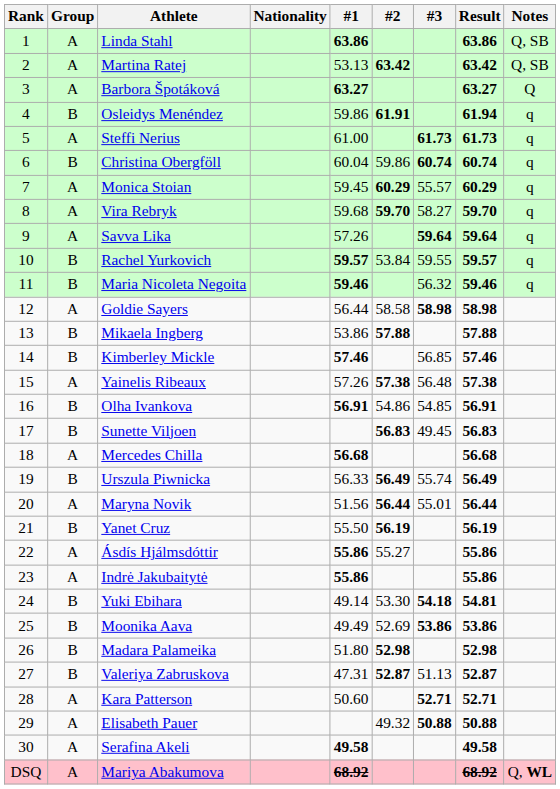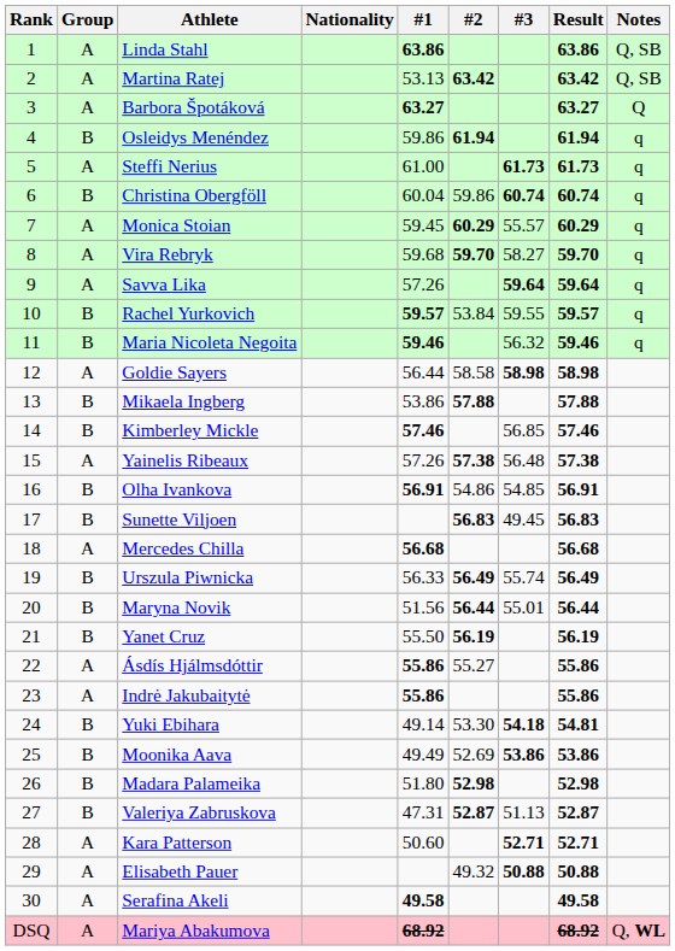 <table class="wikitable sortable" style="text-align:center">
 <tr>
 <th>Rank</th>
 <th>Group</th>
 <th>Athlete</th>
 <th>Nationality</th>
 <th>#1</th>
 <th>#2</th>
 <th>#3</th>
 <th>Result</th>
 <th>Notes</th>
 </tr>
 <tr bgcolor=ccffcc>
 <td>1</td>
 <td>A</td>
 <td align=left><a href='#'>Linda Stahl</a></td>
 <td align=left></td>
 <td><strong>63.86</strong></td>
 <td></td>
 <td></td>
 <td><strong>63.86</strong></td>
 <td>Q, SB</td>
 </tr>
 <tr bgcolor=ccffcc>
 <td>2</td>
 <td>A</td>
 <td align=left><a href='#'>Martina Ratej</a></td>
 <td align=left></td>
 <td>53.13</td>
 <td><strong>63.42</strong></td>
 <td></td>
 <td><strong>63.42</strong></td>
 <td>Q, SB</td>
 </tr>
 <tr bgcolor=ccffcc>
 <td>3</td>
 <td>A</td>
 <td align=left><a href='#'>Barbora Špotáková</a></td>
 <td align=left></td>
 <td><strong>63.27</strong></td>
 <td></td>
 <td></td>
 <td><strong>63.27</strong></td>
 <td>Q</td>
 </tr>
 <tr bgcolor=ccffcc>
 <td>4</td>
 <td>B</td>
 <td align=left><a href='#'>Osleidys Menéndez</a></td>
 <td align=left></td>
 <td>59.86</td>
-<td><strong>61.91</strong></td>
+<td><strong>61.94</strong></td>
 <td></td>
 <td><strong>61.94</strong></td>
 <td>q</td>
 </tr>
 <tr bgcolor=ccffcc>
 <td>5</td>
 <td>A</td>
 <td align=left><a href='#'>Steffi Nerius</a></td>
 <td align=left></td>
 <td>61.00</td>
 <td></td>
 <td><strong>61.73</strong></td>
 <td><strong>61.73</strong></td>
 <td>q</td>
 </tr>
 <tr bgcolor=ccffcc>
 <td>6</td>
 <td>B</td>
 <td align=left><a href='#'>Christina Obergföll</a></td>
 <td align=left></td>
 <td>60.04</td>
 <td>59.86</td>
 <td><strong>60.74</strong></td>
 <td><strong>60.74</strong></td>
 <td>q</td>
 </tr>
 <tr bgcolor=ccffcc>
 <td>7</td>
 <td>A</td>
 <td align=left><a href='#'>Monica Stoian</a></td>
 <td align=left></td>
 <td>59.45</td>
 <td><strong>60.29</strong></td>
 <td>55.57</td>
 <td><strong>60.29</strong></td>
 <td>q</td>
 </tr>
 <tr bgcolor=ccffcc>
 <td>8</td>
 <td>A</td>
 <td align=left><a href='#'>Vira Rebryk</a></td>
 <td align=left></td>
 <td>59.68</td>
 <td><strong>59.70</strong></td>
 <td>58.27</td>
 <td><strong>59.70</strong></td>
 <td>q</td>
 </tr>
 <tr bgcolor=ccffcc>
 <td>9</td>
 <td>A</td>
 <td align=left><a href='#'>Savva Lika</a></td>
 <td align=left></td>
 <td>57.26</td>
 <td></td>
 <td><strong>59.64</strong></td>
 <td><strong>59.64</strong></td>
 <td>q</td>
 </tr>
 <tr bgcolor=ccffcc>
 <td>10</td>
 <td>B</td>
 <td align=left><a href='#'>Rachel Yurkovich</a></td>
 <td align=left></td>
 <td><strong>59.57</strong></td>
 <td>53.84</td>
 <td>59.55</td>
 <td><strong>59.57</strong></td>
 <td>q</td>
 </tr>
 <tr bgcolor=ccffcc>
 <td>11</td>
 <td>B</td>
 <td align=left><a href='#'>Maria Nicoleta Negoita</a></td>
 <td align=left></td>
 <td><strong>59.46</strong></td>
 <td></td>
 <td>56.32</td>
 <td><strong>59.46</strong></td>
 <td>q</td>
 </tr>
 <tr>
 <td>12</td>
 <td>A</td>
 <td align=left><a href='#'>Goldie Sayers</a></td>
 <td align=left></td>
 <td>56.44</td>
 <td>58.58</td>
 <td><strong>58.98</strong></td>
 <td><strong>58.98</strong></td>
 <td></td>
 </tr>
 <tr>
 <td>13</td>
 <td>B</td>
 <td align=left><a href='#'>Mikaela Ingberg</a></td>
 <td align=left></td>
 <td>53.86</td>
 <td><strong>57.88</strong></td>
 <td></td>
 <td><strong>57.88</strong></td>
 <td></td>
 </tr>
 <tr>
 <td>14</td>
 <td>B</td>
 <td align=left><a href='#'>Kimberley Mickle</a></td>
 <td align=left></td>
 <td><strong>57.46</strong></td>
 <td></td>
 <td>56.85</td>
 <td><strong>57.46</strong></td>
 <td></td>
 </tr>
 <tr>
 <td>15</td>
 <td>A</td>
 <td align=left><a href='#'>Yainelis Ribeaux</a></td>
 <td align=left></td>
 <td>57.26</td>
 <td><strong>57.38</strong></td>
 <td>56.48</td>
 <td><strong>57.38</strong></td>
 <td></td>
 </tr>
 <tr>
 <td>16</td>
 <td>B</td>
 <td align=left><a href='#'>Olha Ivankova</a></td>
 <td align=left></td>
 <td><strong>56.91</strong></td>
 <td>54.86</td>
 <td>54.85</td>
 <td><strong>56.91</strong></td>
 <td></td>
 </tr>
 <tr>
 <td>17</td>
 <td>B</td>
 <td align=left><a href='#'>Sunette Viljoen</a></td>
 <td align=left></td>
 <td></td>
 <td><strong>56.83</strong></td>
 <td>49.45</td>
 <td><strong>56.83</strong></td>
 <td></td>
 </tr>
 <tr>
 <td>18</td>
 <td>A</td>
 <td align=left><a href='#'>Mercedes Chilla</a></td>
 <td align=left></td>
 <td><strong>56.68</strong></td>
 <td></td>
 <td></td>
 <td><strong>56.68</strong></td>
 <td></td>
 </tr>
 <tr>
 <td>19</td>
 <td>B</td>
 <td align=left><a href='#'>Urszula Piwnicka</a></td>
 <td align=left></td>
 <td>56.33</td>
 <td><strong>56.49</strong></td>
 <td>55.74</td>
 <td><strong>56.49</strong></td>
 <td></td>
 </tr>
 <tr>
 <td>20</td>
-<td>A</td>
+<td>B</td>
 <td align=left><a href='#'>Maryna Novik</a></td>
 <td align=left></td>
 <td>51.56</td>
 <td><strong>56.44</strong></td>
 <td>55.01</td>
 <td><strong>56.44</strong></td>
 <td></td>
 </tr>
 <tr>
 <td>21</td>
 <td>B</td>
 <td align=left><a href='#'>Yanet Cruz</a></td>
 <td align=left></td>
 <td>55.50</td>
 <td><strong>56.19</strong></td>
 <td></td>
 <td><strong>56.19</strong></td>
 <td></td>
 </tr>
 <tr>
 <td>22</td>
 <td>A</td>
 <td align=left><a href='#'>Ásdís Hjálmsdóttir</a></td>
 <td align=left></td>
 <td><strong>55.86</strong></td>
 <td>55.27</td>
 <td></td>
 <td><strong>55.86</strong></td>
 <td></td>
 </tr>
 <tr>
 <td>23</td>
 <td>A</td>
 <td align=left><a href='#'>Indrė Jakubaitytė</a></td>
 <td align=left></td>
 <td><strong>55.86</strong></td>
 <td></td>
 <td></td>
 <td><strong>55.86</strong></td>
 <td></td>
 </tr>
 <tr>
 <td>24</td>
 <td>B</td>
 <td align=left><a href='#'>Yuki Ebihara</a></td>
 <td align=left></td>
 <td>49.14</td>
 <td>53.30</td>
 <td><strong>54.18</strong></td>
 <td><strong>54.81</strong></td>
 <td></td>
 </tr>
 <tr>
 <td>25</td>
 <td>B</td>
 <td align=left><a href='#'>Moonika Aava</a></td>
 <td align=left></td>
 <td>49.49</td>
 <td>52.69</td>
 <td><strong>53.86</strong></td>
 <td><strong>53.86</strong></td>
 <td></td>
 </tr>
 <tr>
 <td>26</td>
 <td>B</td>
 <td align=left><a href='#'>Madara Palameika</a></td>
 <td align=left></td>
 <td>51.80</td>
 <td><strong>52.98</strong></td>
 <td></td>
 <td><strong>52.98</strong></td>
 <td></td>
 </tr>
 <tr>
 <td>27</td>
 <td>B</td>
 <td align=left><a href='#'>Valeriya Zabruskova</a></td>
 <td align=left></td>
 <td>47.31</td>
 <td><strong>52.87</strong></td>
 <td>51.13</td>
 <td><strong>52.87</strong></td>
 <td></td>
 </tr>
 <tr>
 <td>28</td>
 <td>A</td>
 <td align=left><a href='#'>Kara Patterson</a></td>
 <td align=left></td>
 <td>50.60</td>
 <td></td>
 <td><strong>52.71</strong></td>
 <td><strong>52.71</strong></td>
 <td></td>
 </tr>
 <tr>
 <td>29</td>
 <td>A</td>
 <td align=left><a href='#'>Elisabeth Pauer</a></td>
 <td align=left></td>
 <td></td>
 <td>49.32</td>
 <td><strong>50.88</strong></td>
 <td><strong>50.88</strong></td>
 <td></td>
 </tr>
 <tr>
 <td>30</td>
 <td>A</td>
 <td align=left><a href='#'>Serafina Akeli</a></td>
 <td align=left></td>
 <td><strong>49.58</strong></td>
 <td></td>
 <td></td>
 <td><strong>49.58</strong></td>
 <td></td>
 </tr>
 <tr bgcolor=pink>
 <td>DSQ</td>
 <td>A</td>
 <td align=left><a href='#'>Mariya Abakumova</a></td>
 <td align=left></td>
 <td><s><strong>68.92</strong></s></td>
 <td></td>
 <td></td>
 <td><s><strong>68.92</strong></s></td>
 <td>Q, <strong>WL</strong></td>
 </tr>
 </table>
